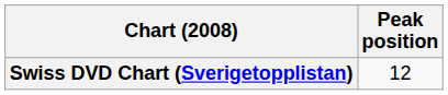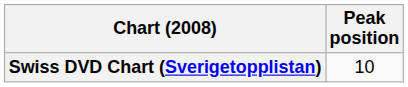 <table class="wikitable plainrowheaders sortable" border="1">
 <tr>
 <th scope="col">Chart (2008)</th>
 <th scope="col">Peak<br>position</th>
 </tr>
 <tr>
 <th scope="row">Swiss DVD Chart (<a href='#'>Sverigetopplistan</a>)</th>
-<td align="center">12</td>
+<td align="center">10</td>
 </tr>
 </table>
